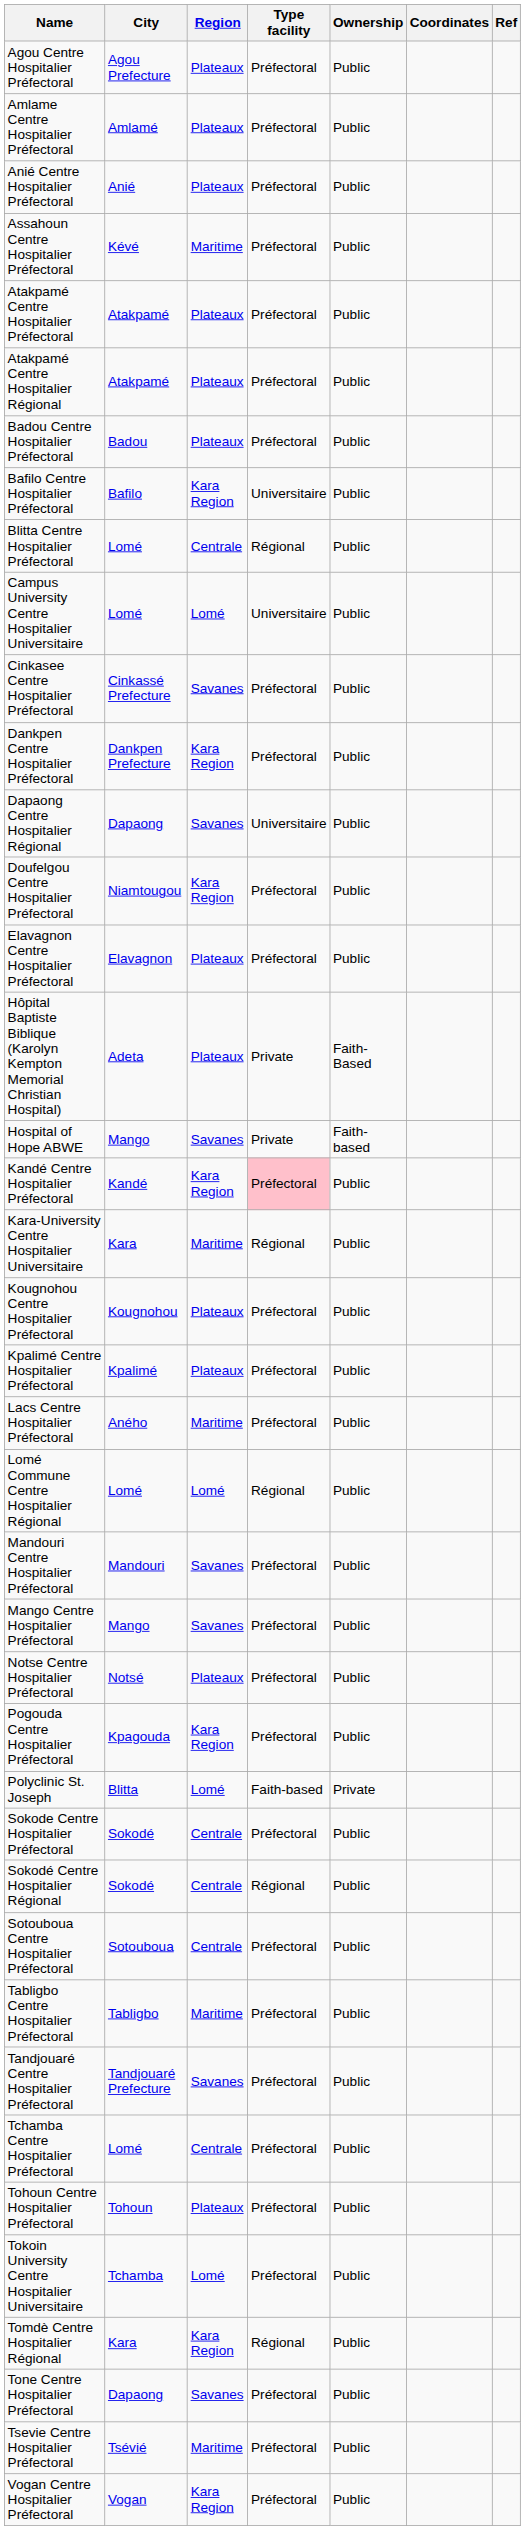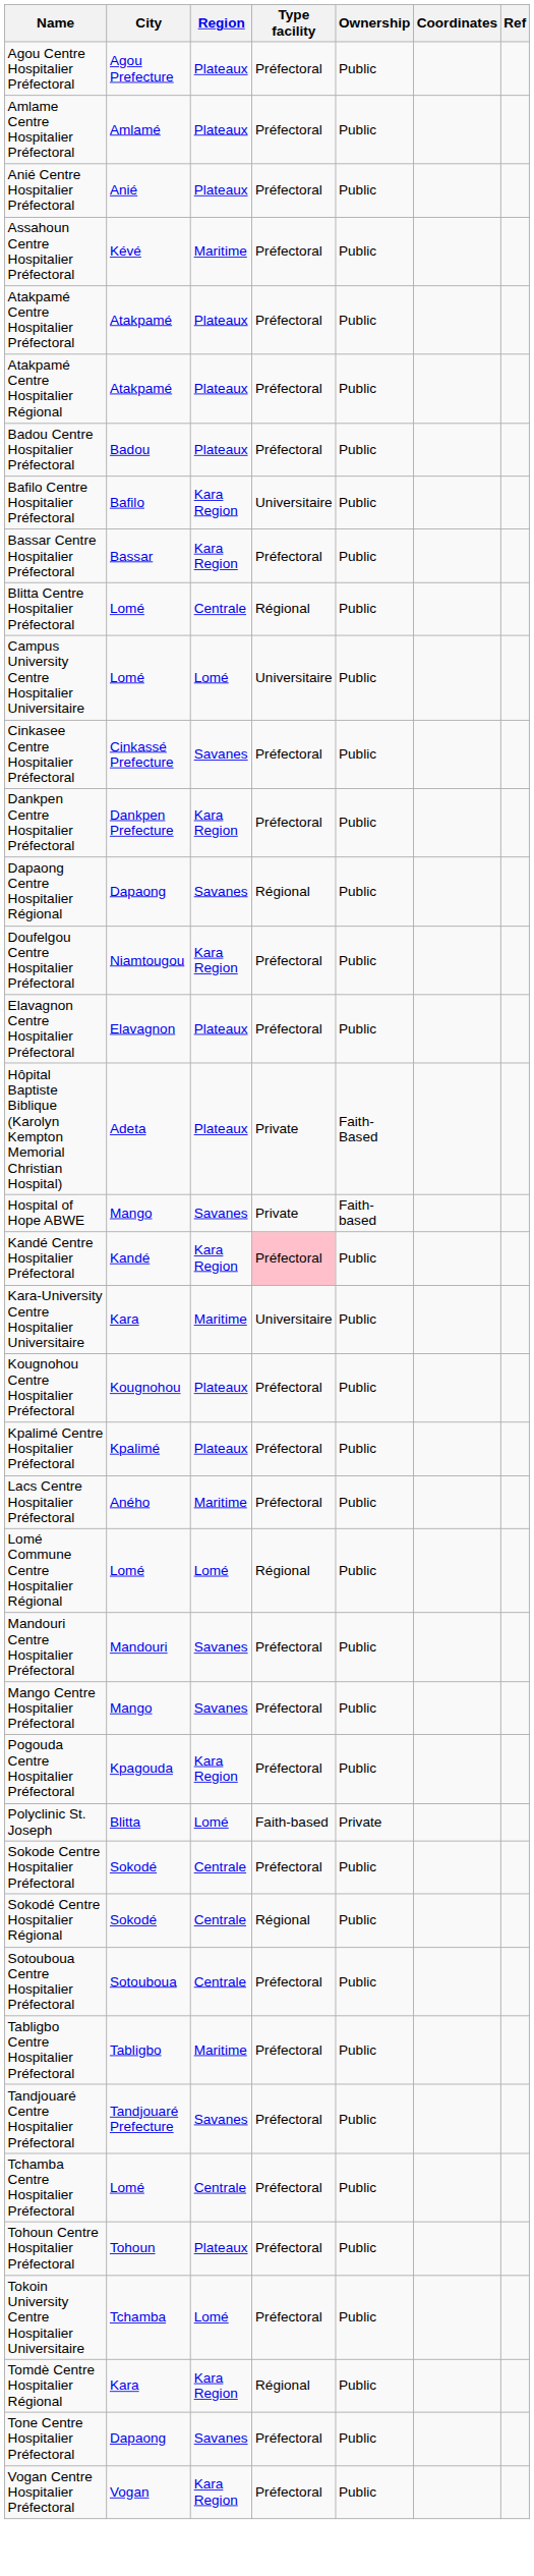 <table class="wikitable sortable plainrowheaders" summary="Hospitals in the Togo">
 <tr>
 <th>Name</th>
 <th>City</th>
 <th><a href='#'>Region</a></th>
 <th>Type facility</th>
 <th>Ownership</th>
 <th>Coordinates</th>
 <th>Ref</th>
 </tr>
 <tr>
 <td>Agou Centre Hospitalier Préfectoral</td>
 <td><a href='#'>Agou Prefecture</a></td>
 <td><a href='#'>Plateaux</a></td>
 <td>Préfectoral</td>
 <td>Public</td>
 <td></td>
 <td></td>
 </tr>
 <tr>
 <td>Amlame Centre Hospitalier Préfectoral</td>
 <td><a href='#'>Amlamé</a></td>
 <td><a href='#'>Plateaux</a></td>
 <td>Préfectoral</td>
 <td>Public</td>
 <td></td>
 <td></td>
 </tr>
 <tr>
 <td>Anié Centre Hospitalier Préfectoral</td>
 <td><a href='#'>Anié</a></td>
 <td><a href='#'>Plateaux</a></td>
 <td>Préfectoral</td>
 <td>Public</td>
 <td></td>
 <td></td>
 </tr>
 <tr>
 <td>Assahoun Centre Hospitalier Préfectoral</td>
 <td><a href='#'>Kévé</a></td>
 <td><a href='#'>Maritime</a></td>
 <td>Préfectoral</td>
 <td>Public</td>
 <td></td>
 <td></td>
 </tr>
 <tr>
 <td>Atakpamé Centre Hospitalier Préfectoral</td>
 <td><a href='#'>Atakpamé</a></td>
 <td><a href='#'>Plateaux</a></td>
 <td>Préfectoral</td>
 <td>Public</td>
 <td></td>
 <td></td>
 </tr>
 <tr>
 <td>Atakpamé Centre Hospitalier Régional</td>
 <td><a href='#'>Atakpamé</a></td>
 <td><a href='#'>Plateaux</a></td>
 <td>Préfectoral</td>
 <td>Public</td>
 <td></td>
 <td></td>
 </tr>
 <tr>
 <td>Badou Centre Hospitalier Préfectoral</td>
 <td><a href='#'>Badou</a></td>
 <td><a href='#'>Plateaux</a></td>
 <td>Préfectoral</td>
 <td>Public</td>
 <td></td>
 <td></td>
 </tr>
 <tr>
 <td>Bafilo Centre Hospitalier Préfectoral</td>
 <td><a href='#'>Bafilo</a></td>
 <td><a href='#'>Kara Region</a></td>
 <td>Universitaire</td>
 <td>Public</td>
 <td></td>
 <td></td>
 </tr>
 <tr>
+<td>Bassar Centre Hospitalier Préfectoral</td>
+<td><a href='#'>Bassar</a></td>
+<td><a href='#'>Kara Region</a></td>
+<td>Préfectoral</td>
+<td>Public</td>
+<td></td>
+<td></td>
+</tr>
+<tr>
 <td>Blitta Centre Hospitalier Préfectoral</td>
 <td><a href='#'>Lomé</a></td>
 <td><a href='#'>Centrale</a></td>
 <td>Régional</td>
 <td>Public</td>
 <td></td>
 <td></td>
 </tr>
 <tr>
 <td>Campus University Centre Hospitalier Universitaire</td>
 <td><a href='#'>Lomé</a></td>
 <td><a href='#'>Lomé</a></td>
 <td>Universitaire</td>
 <td>Public</td>
 <td></td>
 <td></td>
 </tr>
 <tr>
 <td>Cinkasee Centre Hospitalier Préfectoral</td>
 <td><a href='#'>Cinkassé Prefecture</a></td>
 <td><a href='#'>Savanes</a></td>
 <td>Préfectoral</td>
 <td>Public</td>
 <td></td>
 <td></td>
 </tr>
 <tr>
 <td>Dankpen Centre Hospitalier Préfectoral</td>
 <td><a href='#'>Dankpen Prefecture</a></td>
 <td><a href='#'>Kara Region</a></td>
 <td>Préfectoral</td>
 <td>Public</td>
 <td></td>
 <td></td>
 </tr>
 <tr>
 <td>Dapaong Centre Hospitalier Régional</td>
 <td><a href='#'>Dapaong</a></td>
 <td><a href='#'>Savanes</a></td>
-<td>Universitaire</td>
+<td>Régional</td>
 <td>Public</td>
 <td></td>
 <td></td>
 </tr>
 <tr>
 <td>Doufelgou Centre Hospitalier Préfectoral</td>
 <td><a href='#'>Niamtougou</a></td>
 <td><a href='#'>Kara Region</a></td>
 <td>Préfectoral</td>
 <td>Public</td>
 <td></td>
 <td></td>
 </tr>
 <tr>
 <td>Elavagnon Centre Hospitalier Préfectoral</td>
 <td><a href='#'>Elavagnon</a></td>
 <td><a href='#'>Plateaux</a></td>
 <td>Préfectoral</td>
 <td>Public</td>
 <td></td>
 <td></td>
 </tr>
 <tr>
 <td>Hôpital Baptiste Biblique (Karolyn Kempton Memorial Christian Hospital)</td>
 <td><a href='#'>Adeta</a></td>
 <td><a href='#'>Plateaux</a></td>
 <td>Private</td>
 <td>Faith-Based</td>
 <td></td>
 <td></td>
 </tr>
 <tr>
 <td>Hospital of Hope ABWE</td>
 <td><a href='#'>Mango</a></td>
 <td><a href='#'>Savanes</a></td>
 <td>Private</td>
 <td>Faith-based</td>
 <td></td>
 <td></td>
 </tr>
 <tr>
 <td>Kandé Centre Hospitalier Préfectoral</td>
 <td><a href='#'>Kandé</a></td>
 <td><a href='#'>Kara Region</a></td>
 <td style="background: pink;">Préfectoral</td>
 <td>Public</td>
 <td></td>
 <td></td>
 </tr>
 <tr>
 <td>Kara-University Centre Hospitalier Universitaire</td>
 <td><a href='#'>Kara</a></td>
 <td><a href='#'>Maritime</a></td>
-<td>Régional</td>
+<td>Universitaire</td>
 <td>Public</td>
 <td></td>
 <td></td>
 </tr>
 <tr>
 <td>Kougnohou Centre Hospitalier Préfectoral</td>
 <td><a href='#'>Kougnohou</a></td>
 <td><a href='#'>Plateaux</a></td>
 <td>Préfectoral</td>
 <td>Public</td>
 <td></td>
 <td></td>
 </tr>
 <tr>
 <td>Kpalimé Centre Hospitalier Préfectoral</td>
 <td><a href='#'>Kpalimé</a></td>
 <td><a href='#'>Plateaux</a></td>
 <td>Préfectoral</td>
 <td>Public</td>
 <td></td>
 <td></td>
 </tr>
 <tr>
 <td>Lacs Centre Hospitalier Préfectoral</td>
 <td><a href='#'>Aného</a></td>
 <td><a href='#'>Maritime</a></td>
 <td>Préfectoral</td>
 <td>Public</td>
 <td></td>
 <td></td>
 </tr>
 <tr>
 <td>Lomé Commune Centre Hospitalier Régional</td>
 <td><a href='#'>Lomé</a></td>
 <td><a href='#'>Lomé</a></td>
 <td>Régional</td>
 <td>Public</td>
 <td></td>
 <td></td>
 </tr>
 <tr>
 <td>Mandouri Centre Hospitalier Préfectoral</td>
 <td><a href='#'>Mandouri</a></td>
 <td><a href='#'>Savanes</a></td>
 <td>Préfectoral</td>
 <td>Public</td>
 <td></td>
 <td></td>
 </tr>
 <tr>
 <td>Mango Centre Hospitalier Préfectoral</td>
 <td><a href='#'>Mango</a></td>
 <td><a href='#'>Savanes</a></td>
-<td>Préfectoral</td>
-<td>Public</td>
-<td></td>
-<td></td>
-</tr>
-<tr>
-<td>Notse Centre Hospitalier Préfectoral</td>
-<td><a href='#'>Notsé</a></td>
-<td><a href='#'>Plateaux</a></td>
 <td>Préfectoral</td>
 <td>Public</td>
 <td></td>
 <td></td>
 </tr>
 <tr>
 <td>Pogouda Centre Hospitalier Préfectoral</td>
 <td><a href='#'>Kpagouda</a></td>
 <td><a href='#'>Kara Region</a></td>
 <td>Préfectoral</td>
 <td>Public</td>
 <td></td>
 <td></td>
 </tr>
 <tr>
 <td>Polyclinic St. Joseph</td>
 <td><a href='#'>Blitta</a></td>
 <td><a href='#'>Lomé</a></td>
 <td>Faith-based</td>
 <td>Private</td>
 <td></td>
 <td></td>
 </tr>
 <tr>
 <td>Sokode Centre Hospitalier Préfectoral</td>
 <td><a href='#'>Sokodé</a></td>
 <td><a href='#'>Centrale</a></td>
 <td>Préfectoral</td>
 <td>Public</td>
 <td></td>
 <td></td>
 </tr>
 <tr>
 <td>Sokodé Centre Hospitalier Régional</td>
 <td><a href='#'>Sokodé</a></td>
 <td><a href='#'>Centrale</a></td>
 <td>Régional</td>
 <td>Public</td>
 <td></td>
 <td></td>
 </tr>
 <tr>
 <td>Sotouboua Centre Hospitalier Préfectoral</td>
 <td><a href='#'>Sotouboua</a></td>
 <td><a href='#'>Centrale</a></td>
 <td>Préfectoral</td>
 <td>Public</td>
 <td></td>
 <td></td>
 </tr>
 <tr>
 <td>Tabligbo Centre Hospitalier Préfectoral</td>
 <td><a href='#'>Tabligbo</a></td>
 <td><a href='#'>Maritime</a></td>
 <td>Préfectoral</td>
 <td>Public</td>
 <td></td>
 <td></td>
 </tr>
 <tr>
 <td>Tandjouaré Centre Hospitalier Préfectoral</td>
 <td><a href='#'>Tandjouaré Prefecture</a></td>
 <td><a href='#'>Savanes</a></td>
 <td>Préfectoral</td>
 <td>Public</td>
 <td></td>
 <td></td>
 </tr>
 <tr>
 <td>Tchamba Centre Hospitalier Préfectoral</td>
 <td><a href='#'>Lomé</a></td>
 <td><a href='#'>Centrale</a></td>
 <td>Préfectoral</td>
 <td>Public</td>
 <td></td>
 <td></td>
 </tr>
 <tr>
 <td>Tohoun Centre Hospitalier Préfectoral</td>
 <td><a href='#'>Tohoun</a></td>
 <td><a href='#'>Plateaux</a></td>
 <td>Préfectoral</td>
 <td>Public</td>
 <td></td>
 <td></td>
 </tr>
 <tr>
 <td>Tokoin University Centre Hospitalier Universitaire</td>
 <td><a href='#'>Tchamba</a></td>
 <td><a href='#'>Lomé</a></td>
 <td>Préfectoral</td>
 <td>Public</td>
 <td></td>
 <td></td>
 </tr>
 <tr>
 <td>Tomdè Centre Hospitalier Régional</td>
 <td><a href='#'>Kara</a></td>
 <td><a href='#'>Kara Region</a></td>
 <td>Régional</td>
 <td>Public</td>
 <td></td>
 <td></td>
 </tr>
 <tr>
 <td>Tone Centre Hospitalier Préfectoral</td>
 <td><a href='#'>Dapaong</a></td>
 <td><a href='#'>Savanes</a></td>
 <td>Préfectoral</td>
 <td>Public</td>
 <td></td>
 <td></td>
 </tr>
 <tr>
-<td>Tsevie Centre Hospitalier Préfectoral</td>
-<td><a href='#'>Tsévié</a></td>
-<td><a href='#'>Maritime</a></td>
-<td>Préfectoral</td>
-<td>Public</td>
-<td></td>
-<td></td>
-</tr>
-<tr>
 <td>Vogan Centre Hospitalier Préfectoral</td>
 <td><a href='#'>Vogan</a></td>
 <td><a href='#'>Kara Region</a></td>
 <td>Préfectoral</td>
 <td>Public</td>
 <td></td>
 <td></td>
 </tr>
 </table>
